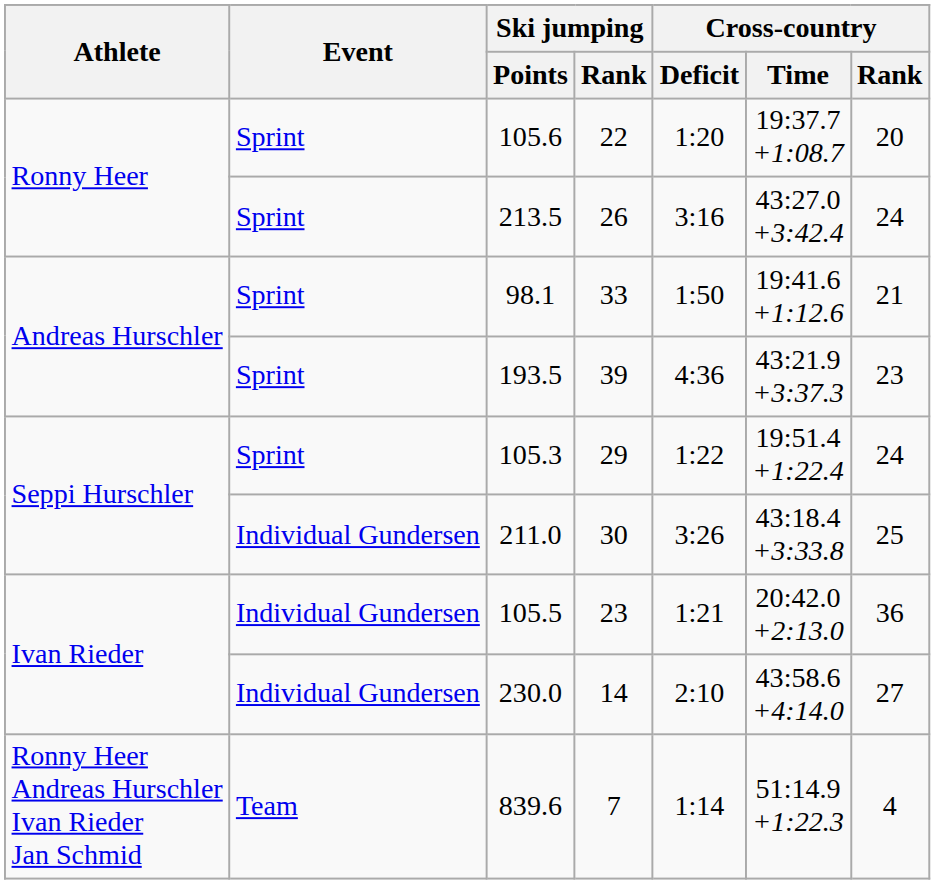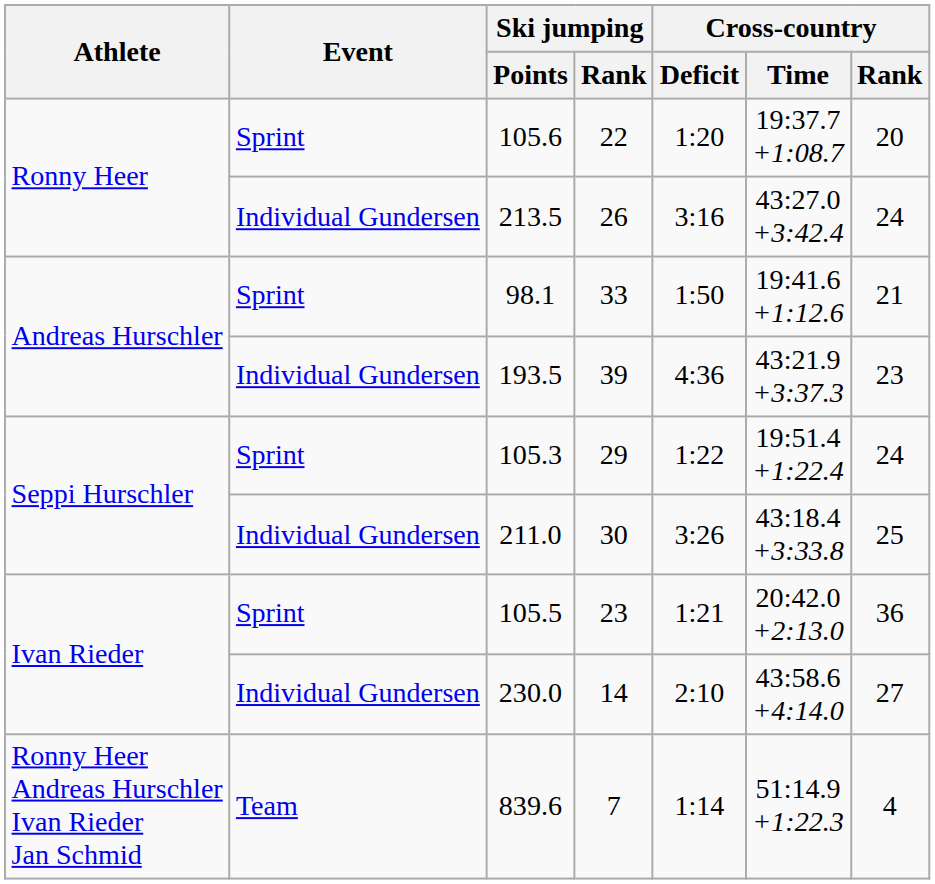 <table class="wikitable" style="font-size:90%">
 <tr>
 <th rowspan="2">Athlete</th>
 <th rowspan="2">Event</th>
 <th colspan="2">Ski jumping</th>
 <th colspan="6">Cross-country</th>
 </tr>
 <tr>
 <th>Points</th>
 <th>Rank</th>
 <th>Deficit</th>
 <th>Time</th>
 <th>Rank</th>
 </tr>
 <tr>
 <td rowspan=2><a href='#'>Ronny Heer</a></td>
 <td><a href='#'>Sprint</a></td>
 <td align="center">105.6</td>
 <td align="center">22</td>
 <td align="center">1:20</td>
 <td align="center">19:37.7<br><em>+1:08.7</em></td>
 <td align="center">20</td>
 </tr>
 <tr>
-<td><a href='#'>Sprint</a></td>
+<td><a href='#'>Individual Gundersen</a></td>
 <td align="center">213.5</td>
 <td align="center">26</td>
 <td align="center">3:16</td>
 <td align="center">43:27.0<br><em>+3:42.4</em></td>
 <td align="center">24</td>
 </tr>
 <tr>
 <td rowspan=2><a href='#'>Andreas Hurschler</a></td>
 <td><a href='#'>Sprint</a></td>
 <td align="center">98.1</td>
 <td align="center">33</td>
 <td align="center">1:50</td>
 <td align="center">19:41.6<br><em>+1:12.6</em></td>
 <td align="center">21</td>
 </tr>
 <tr>
-<td><a href='#'>Sprint</a></td>
+<td><a href='#'>Individual Gundersen</a></td>
 <td align="center">193.5</td>
 <td align="center">39</td>
 <td align="center">4:36</td>
 <td align="center">43:21.9<br><em>+3:37.3</em></td>
 <td align="center">23</td>
 </tr>
 <tr>
 <td rowspan=2><a href='#'>Seppi Hurschler</a></td>
 <td><a href='#'>Sprint</a></td>
 <td align="center">105.3</td>
 <td align="center">29</td>
 <td align="center">1:22</td>
 <td align="center">19:51.4<br><em>+1:22.4</em></td>
 <td align="center">24</td>
 </tr>
 <tr>
 <td><a href='#'>Individual Gundersen</a></td>
 <td align="center">211.0</td>
 <td align="center">30</td>
 <td align="center">3:26</td>
 <td align="center">43:18.4<br><em>+3:33.8</em></td>
 <td align="center">25</td>
 </tr>
 <tr>
 <td rowspan=2><a href='#'>Ivan Rieder</a></td>
-<td><a href='#'>Individual Gundersen</a></td>
+<td><a href='#'>Sprint</a></td>
 <td align="center">105.5</td>
 <td align="center">23</td>
 <td align="center">1:21</td>
 <td align="center">20:42.0<br><em>+2:13.0</em></td>
 <td align="center">36</td>
 </tr>
 <tr>
 <td><a href='#'>Individual Gundersen</a></td>
 <td align="center">230.0</td>
 <td align="center">14</td>
 <td align="center">2:10</td>
 <td align="center">43:58.6<br><em>+4:14.0</em></td>
 <td align="center">27</td>
 </tr>
 <tr>
 <td><a href='#'>Ronny Heer</a><br><a href='#'>Andreas Hurschler</a><br><a href='#'>Ivan Rieder</a><br><a href='#'>Jan Schmid</a></td>
 <td><a href='#'>Team</a></td>
 <td align="center">839.6</td>
 <td align="center">7</td>
 <td align="center">1:14</td>
 <td align="center">51:14.9<br><em>+1:22.3</em></td>
 <td align="center">4</td>
 </tr>
 </table>
